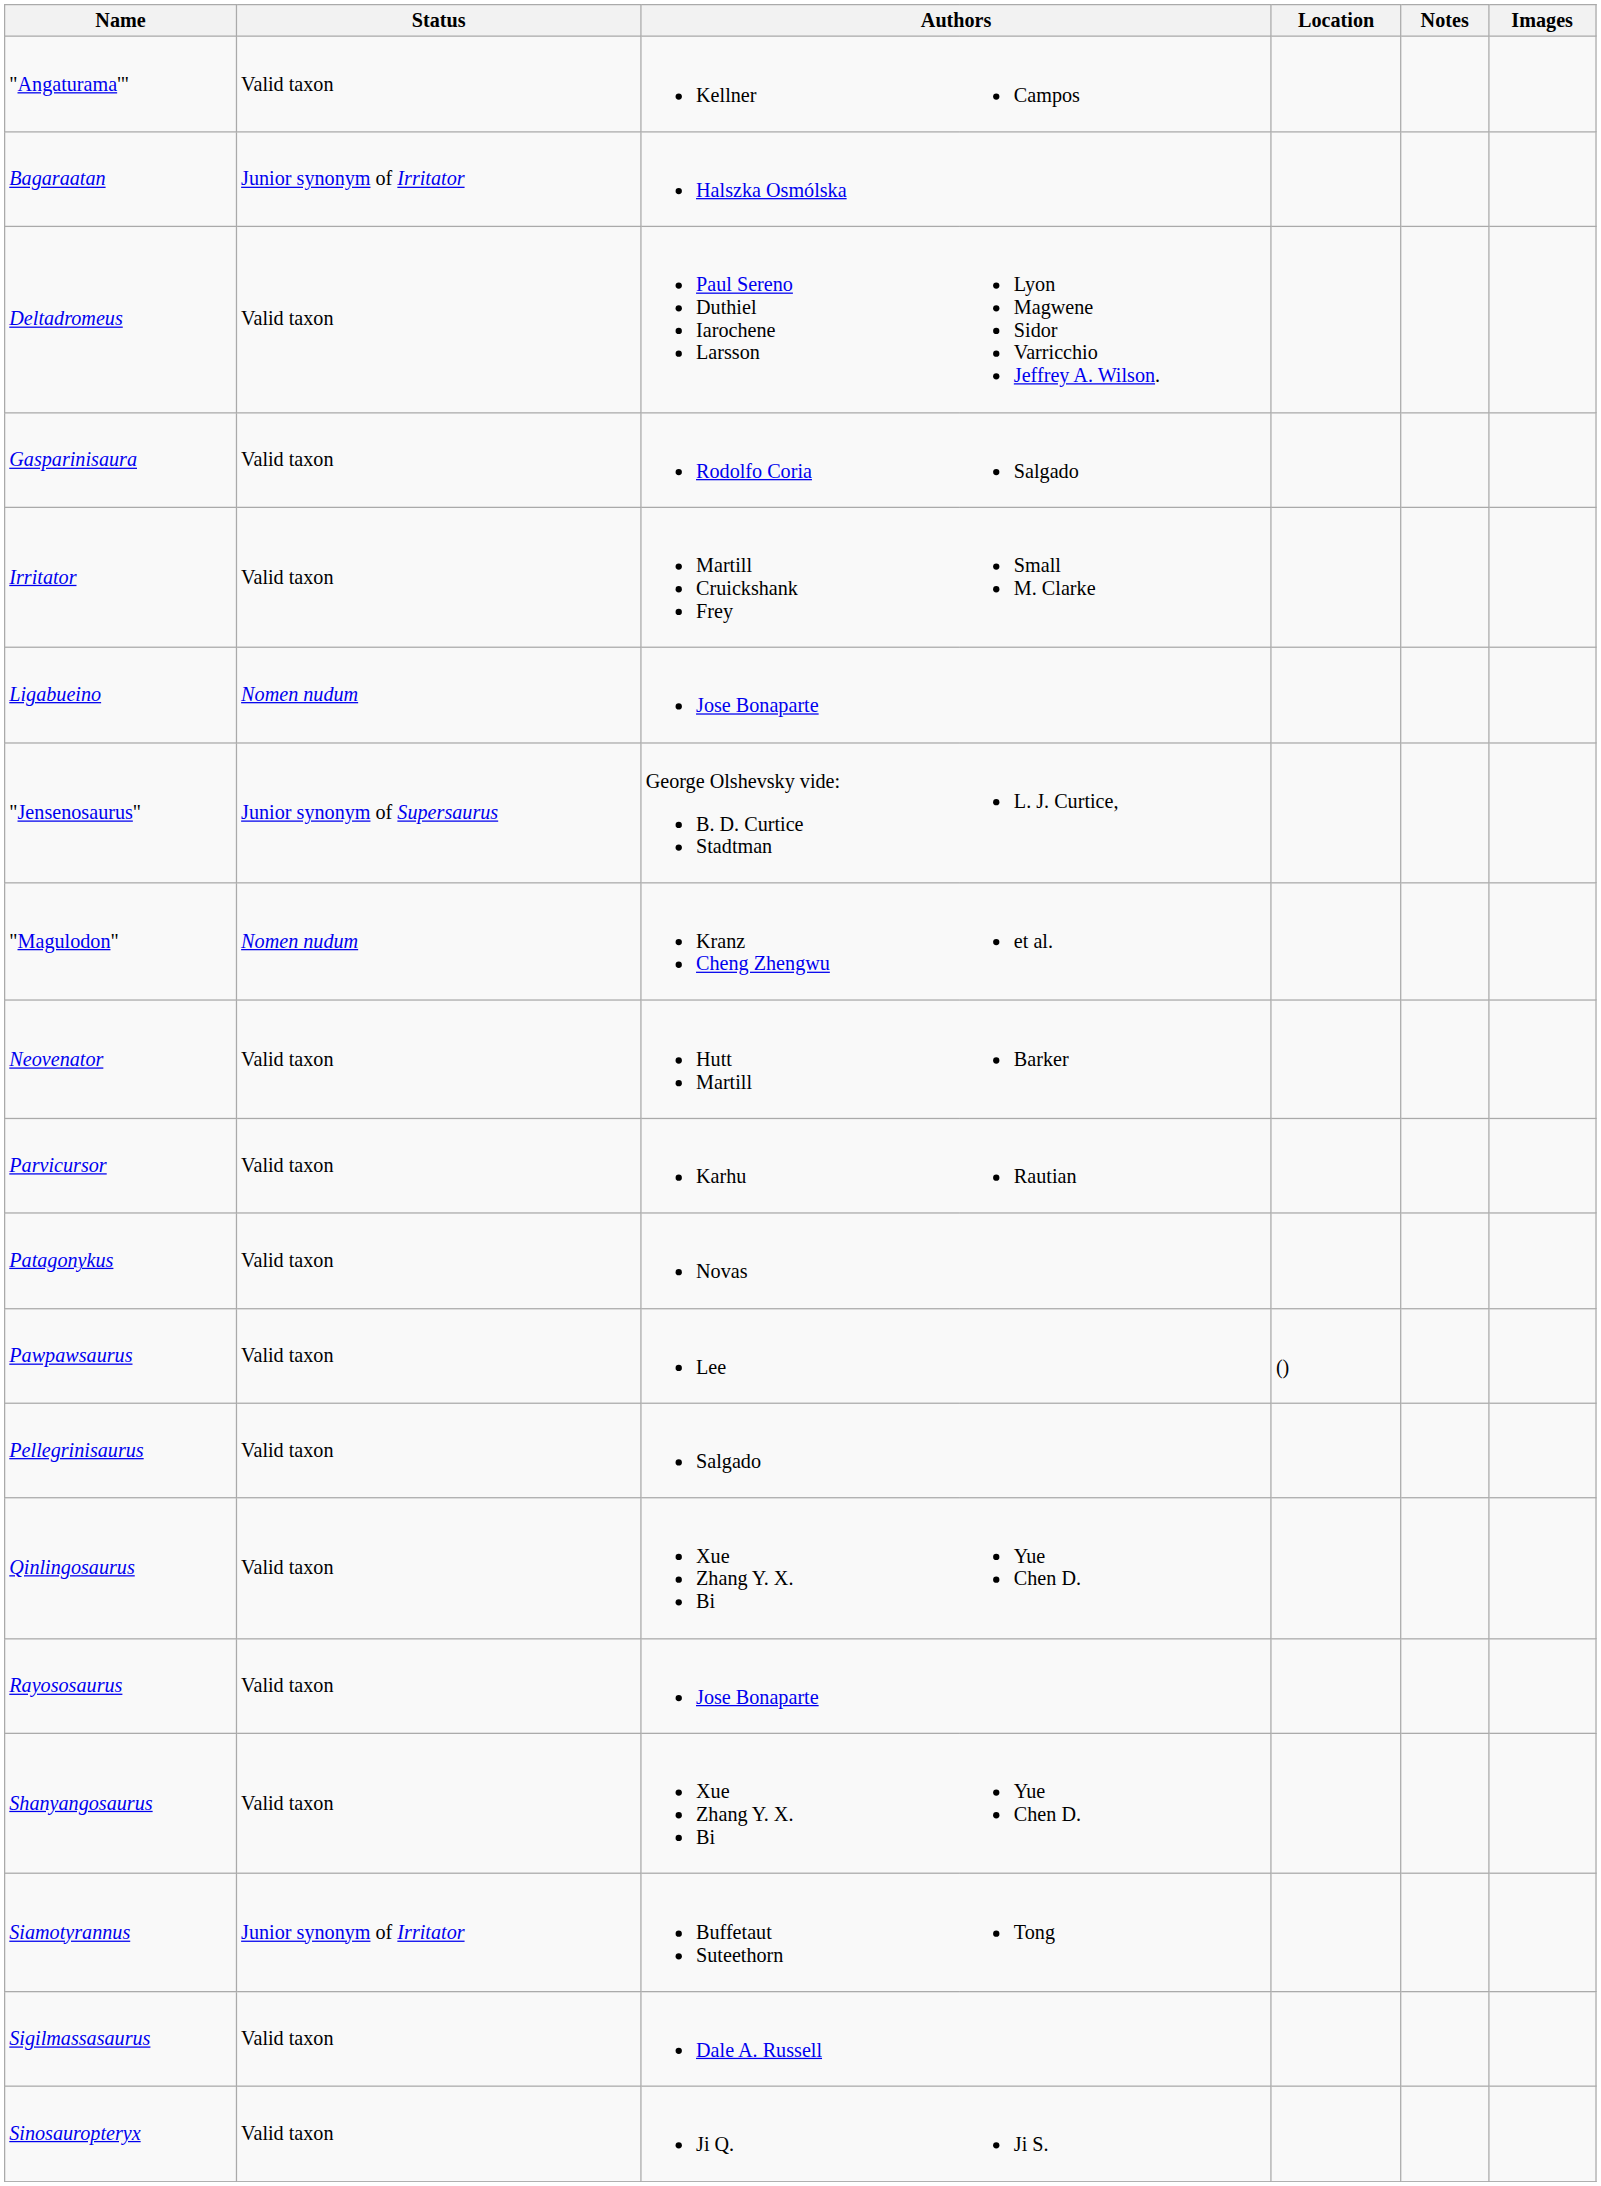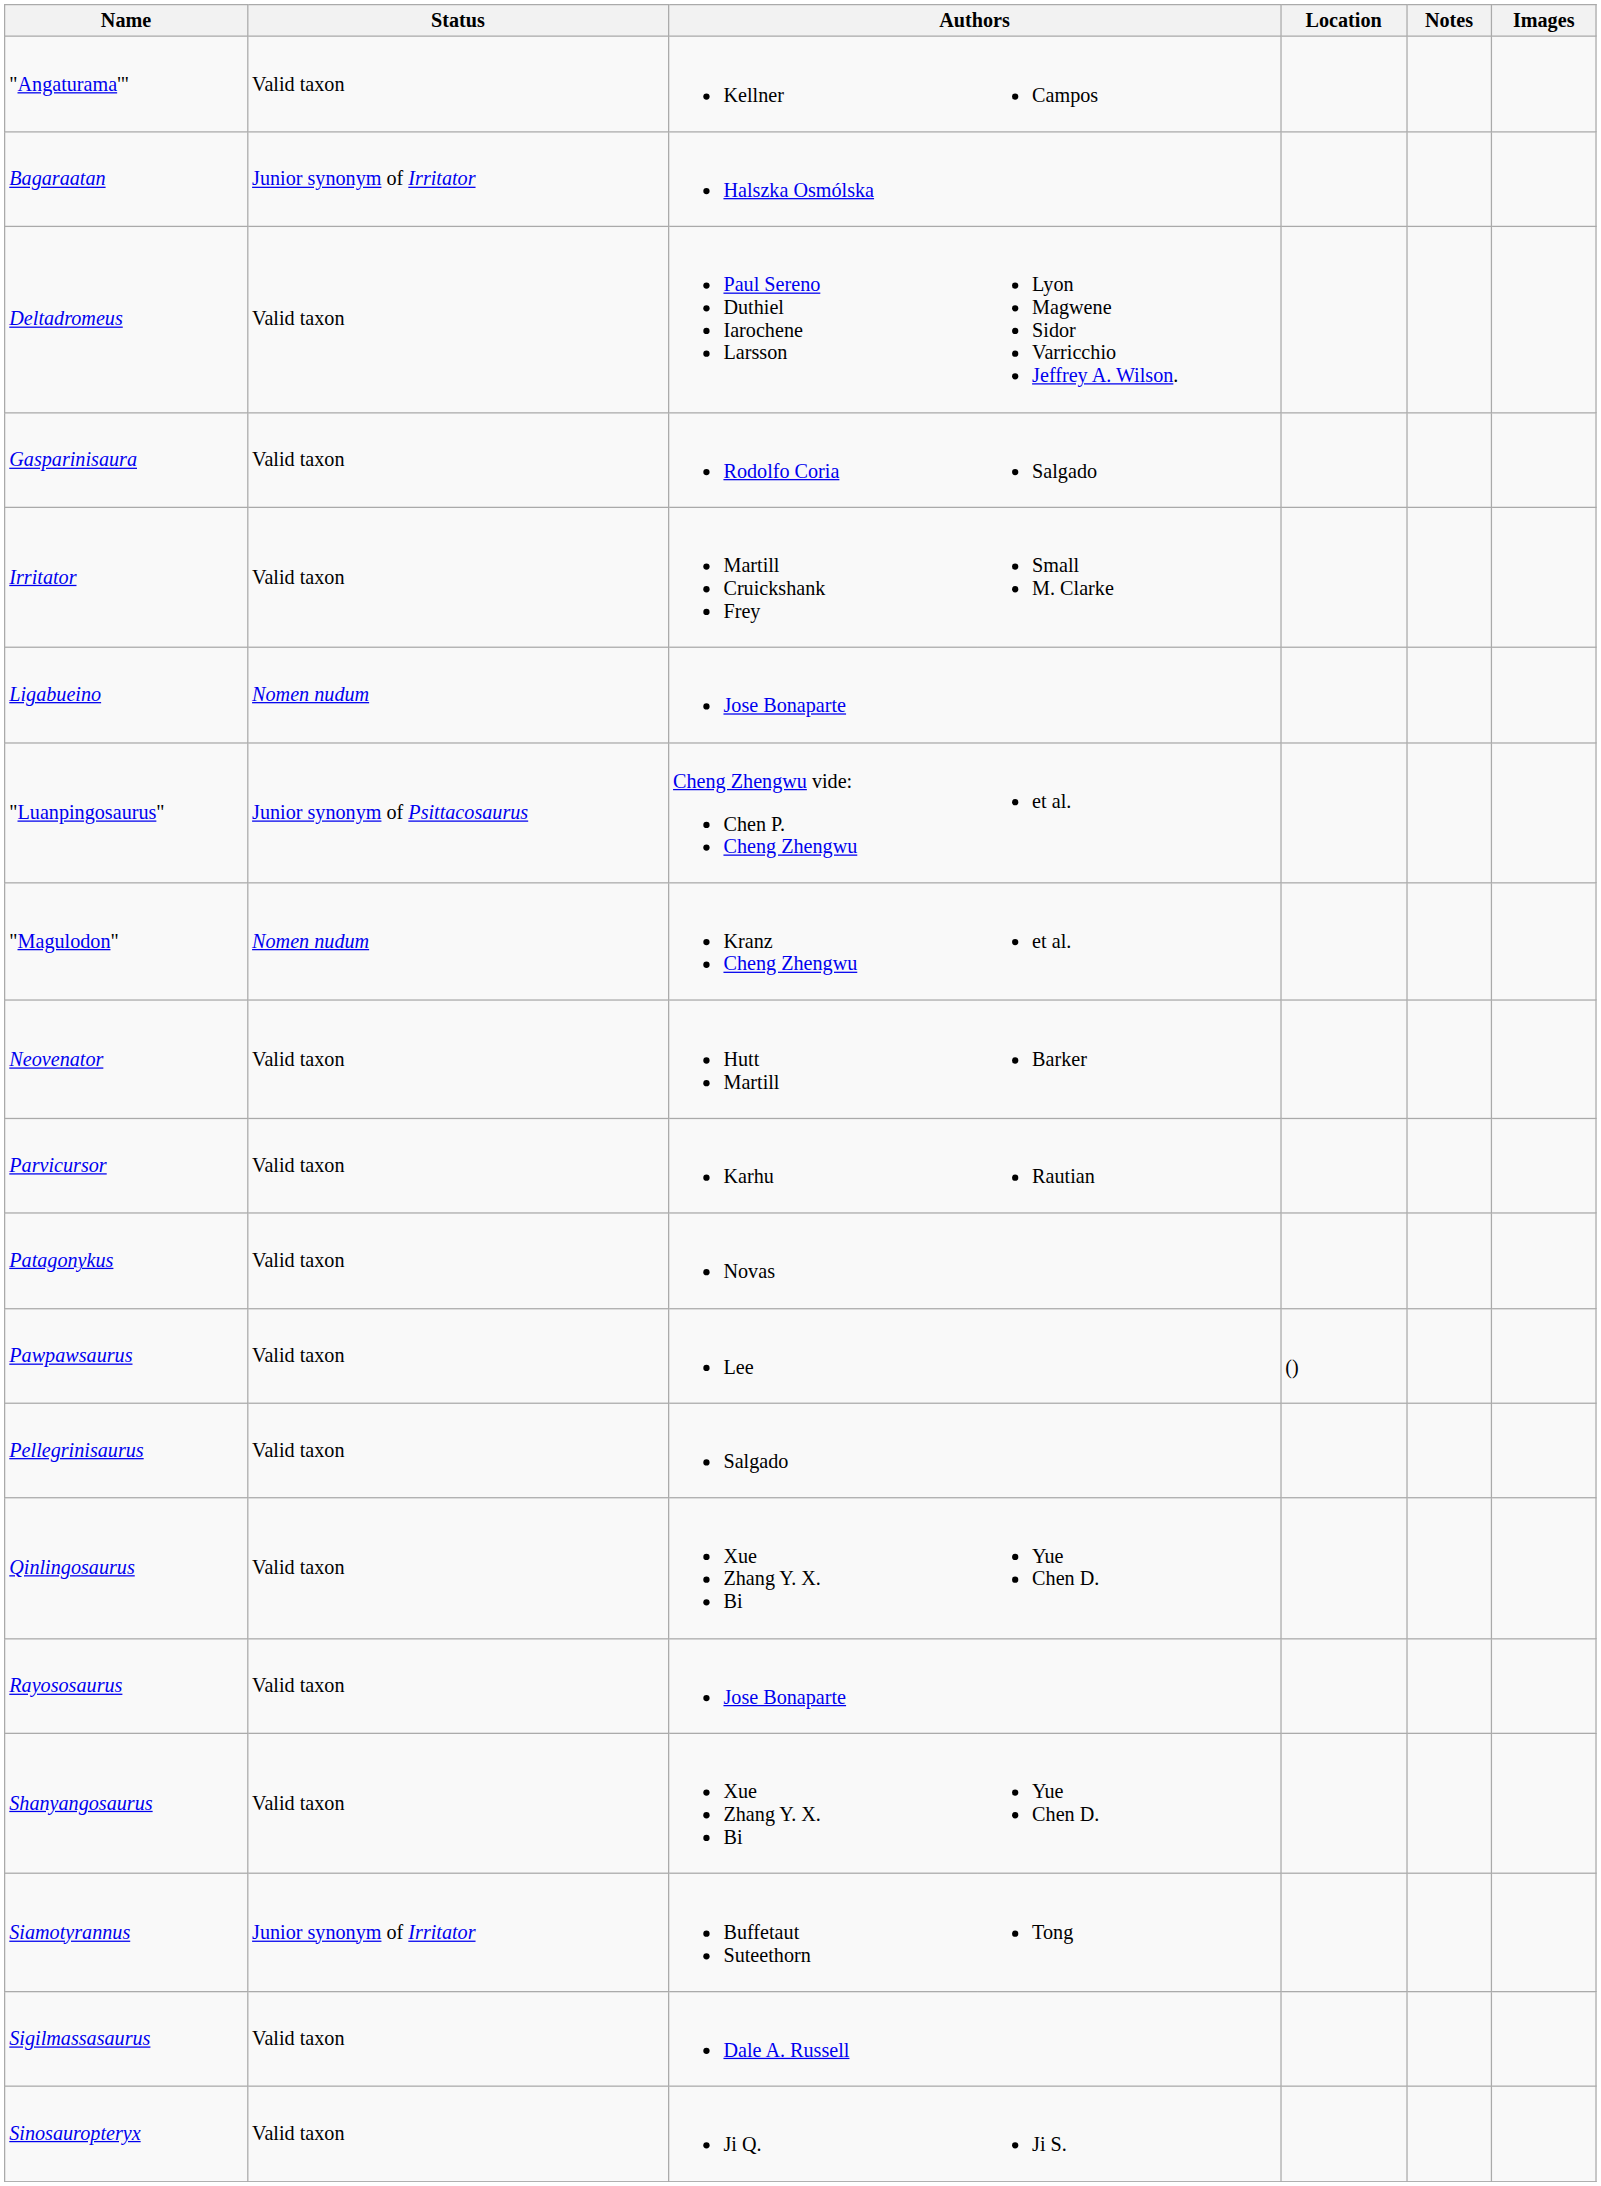 <table class="wikitable sortable" align="center" width="100%">
 <tr>
 <th>Name</th>
 <th>Status</th>
 <th colspan="2">Authors</th>
 <th>Location</th>
 <th class="unsortable">Notes</th>
 <th class="unsortable">Images</th>
 </tr>
 <tr>
 <td>"<a href='#'>Angaturama</a>'"</td>
 <td>Valid taxon</td>
 <td style="border-right:0px" valign="top"><br><ul><li>Kellner</li></ul></td>
 <td style="border-left:0px" valign="top"><br><ul><li>Campos</li></ul></td>
 <td></td>
 <td></td>
 <td></td>
 </tr>
 <tr>
 <td><em><a href='#'>Bagaraatan</a></em></td>
 <td><a href='#'>Junior synonym</a> of <em><a href='#'>Irritator</a></em></td>
 <td style="border-right:0px" valign="top"><br><ul><li><a href='#'>Halszka Osmólska</a></li></ul></td>
 <td style="border-left:0px" valign="top"></td>
 <td></td>
 <td></td>
 <td></td>
 </tr>
 <tr>
 <td><em><a href='#'>Deltadromeus</a></em></td>
 <td>Valid taxon</td>
 <td style="border-right:0px" valign="top"><br><ul><li><a href='#'>Paul Sereno</a></li><li>Duthiel</li><li>Iarochene</li><li>Larsson</li></ul></td>
 <td style="border-left:0px" valign="top"><br><ul><li>Lyon</li><li>Magwene</li><li>Sidor</li><li>Varricchio</li><li><a href='#'>Jeffrey A. Wilson</a>.</li></ul></td>
 <td><br></td>
 <td></td>
 <td></td>
 </tr>
 <tr>
 <td><em><a href='#'>Gasparinisaura</a></em></td>
 <td>Valid taxon</td>
 <td style="border-right:0px" valign="top"><br><ul><li><a href='#'>Rodolfo Coria</a></li></ul></td>
 <td style="border-left:0px" valign="top"><br><ul><li>Salgado</li></ul></td>
 <td></td>
 <td></td>
 <td></td>
 </tr>
 <tr>
 <td><em><a href='#'>Irritator</a></em></td>
 <td>Valid taxon</td>
 <td style="border-right:0px" valign="top"><br><ul><li>Martill</li><li>Cruickshank</li><li>Frey</li></ul></td>
 <td style="border-left:0px" valign="top"><br><ul><li>Small</li><li>M. Clarke</li></ul></td>
 <td></td>
 <td></td>
 <td></td>
 </tr>
 <tr>
 <td><em><a href='#'>Ligabueino</a></em></td>
 <td><em><a href='#'>Nomen nudum</a></em></td>
 <td style="border-right:0px" valign="top"><br><ul><li><a href='#'>Jose Bonaparte</a></li></ul></td>
 <td style="border-left:0px" valign="top"></td>
 <td></td>
 <td></td>
 <td></td>
 </tr>
 <tr>
-<td>"<a href='#'>Jensenosaurus</a>"</td>
-<td><a href='#'>Junior synonym</a> of <em><a href='#'>Supersaurus</a></em></td>
-<td style="border-right:0px" valign="top"><br>George Olshevsky vide:<ul><li>B. D. Curtice</li><li>Stadtman</li></ul></td>
-<td style="border-left:0px" valign="top"><br><ul><li>L. J. Curtice,</li></ul></td>
+<td>"<a href='#'>Luanpingosaurus</a>"</td>
+<td><a href='#'>Junior synonym</a> of <em><a href='#'>Psittacosaurus</a></em></td>
+<td style="border-right:0px" valign="top"><br><a href='#'>Cheng Zhengwu</a> vide:<ul><li>Chen P.</li><li><a href='#'>Cheng Zhengwu</a></li></ul></td>
+<td style="border-left:0px" valign="top"><br><ul><li>et al.</li></ul></td>
 <td></td>
 <td></td>
 <td></td>
 </tr>
 <tr>
 <td>"<a href='#'>Magulodon</a>"</td>
 <td><em><a href='#'>Nomen nudum</a></em></td>
 <td style="border-right:0px" valign="top"><br><ul><li>Kranz</li><li><a href='#'>Cheng Zhengwu</a></li></ul></td>
 <td style="border-left:0px" valign="top"><br><ul><li>et al.</li></ul></td>
 <td></td>
 <td></td>
 <td></td>
 </tr>
 <tr>
 <td><em><a href='#'>Neovenator</a></em></td>
 <td>Valid taxon</td>
 <td style="border-right:0px" valign="top"><br><ul><li>Hutt</li><li>Martill</li></ul></td>
 <td style="border-left:0px" valign="top"><br><ul><li>Barker</li></ul></td>
 <td></td>
 <td></td>
 <td></td>
 </tr>
 <tr>
 <td><em><a href='#'>Parvicursor</a></em></td>
 <td>Valid taxon</td>
 <td style="border-right:0px" valign="top"><br><ul><li>Karhu</li></ul></td>
 <td style="border-left:0px" valign="top"><br><ul><li>Rautian</li></ul></td>
 <td></td>
 <td></td>
 <td></td>
 </tr>
 <tr>
 <td><em><a href='#'>Patagonykus</a></em></td>
 <td>Valid taxon</td>
 <td style="border-right:0px" valign="top"><br><ul><li>Novas</li></ul></td>
 <td style="border-left:0px" valign="top"></td>
 <td></td>
 <td></td>
 <td></td>
 </tr>
 <tr>
 <td><em><a href='#'>Pawpawsaurus</a></em></td>
 <td>Valid taxon</td>
 <td style="border-right:0px" valign="top"><br><ul><li>Lee</li></ul></td>
 <td style="border-left:0px" valign="top"></td>
 <td><br>()</td>
 <td></td>
 <td></td>
 </tr>
 <tr>
 <td><em><a href='#'>Pellegrinisaurus</a></em></td>
 <td>Valid taxon</td>
 <td style="border-right:0px" valign="top"><br><ul><li>Salgado</li></ul></td>
 <td style="border-left:0px" valign="top"></td>
 <td></td>
 <td></td>
 </tr>
 <tr>
 <td><em><a href='#'>Qinlingosaurus</a></em></td>
 <td>Valid taxon</td>
 <td style="border-right:0px" valign="top"><br><ul><li>Xue</li><li>Zhang Y. X.</li><li>Bi</li></ul></td>
 <td style="border-left:0px" valign="top"><br><ul><li>Yue</li><li>Chen D.</li></ul></td>
 <td></td>
 <td></td>
 <td></td>
 </tr>
 <tr>
 <td><em><a href='#'>Rayososaurus</a></em></td>
 <td>Valid taxon</td>
 <td style="border-right:0px" valign="top"><br><ul><li><a href='#'>Jose Bonaparte</a></li></ul></td>
 <td style="border-left:0px" valign="top"></td>
 <td></td>
 <td></td>
 </tr>
 <tr>
 <td><em><a href='#'>Shanyangosaurus</a></em></td>
 <td>Valid taxon</td>
 <td style="border-right:0px" valign="top"><br><ul><li>Xue</li><li>Zhang Y. X.</li><li>Bi</li></ul></td>
 <td style="border-left:0px" valign="top"><br><ul><li>Yue</li><li>Chen D.</li></ul></td>
 <td></td>
 <td></td>
 <td></td>
 </tr>
 <tr>
 <td><em><a href='#'>Siamotyrannus</a></em></td>
 <td><a href='#'>Junior synonym</a> of <em><a href='#'>Irritator</a></em></td>
 <td style="border-right:0px" valign="top"><br><ul><li>Buffetaut</li><li>Suteethorn</li></ul></td>
 <td style="border-left:0px" valign="top"><br><ul><li>Tong</li></ul></td>
 <td></td>
 <td></td>
 <td></td>
 </tr>
 <tr>
 <td><em><a href='#'>Sigilmassasaurus</a></em></td>
 <td>Valid taxon</td>
 <td style="border-right:0px" valign="top"><br><ul><li><a href='#'>Dale A. Russell</a></li></ul></td>
 <td style="border-left:0px" valign="top"></td>
 <td></td>
 <td></td>
 <td></td>
 </tr>
 <tr>
 <td><em><a href='#'>Sinosauropteryx</a></em></td>
 <td>Valid taxon</td>
 <td style="border-right:0px" valign="top"><br><ul><li>Ji Q.</li></ul></td>
 <td style="border-left:0px" valign="top"><br><ul><li>Ji S.</li></ul></td>
 <td></td>
 <td></td>
 <td></td>
 </tr>
 <tr>
 </tr>
 </table>
